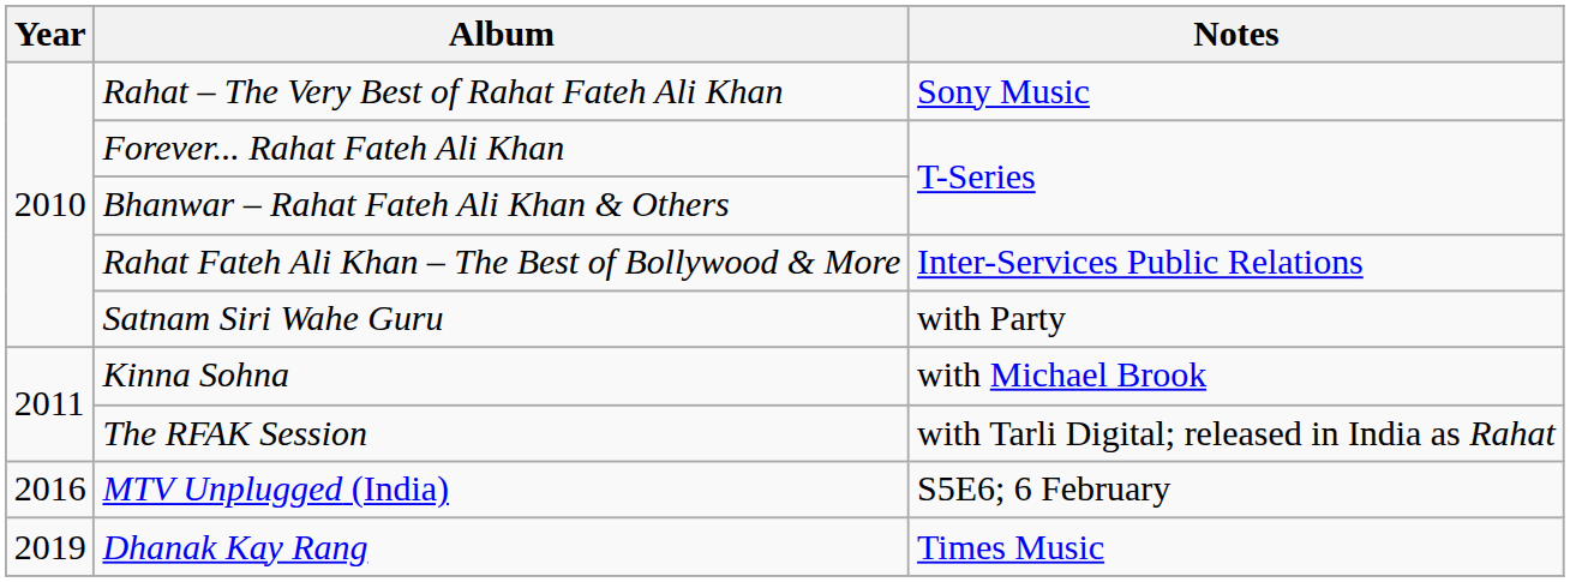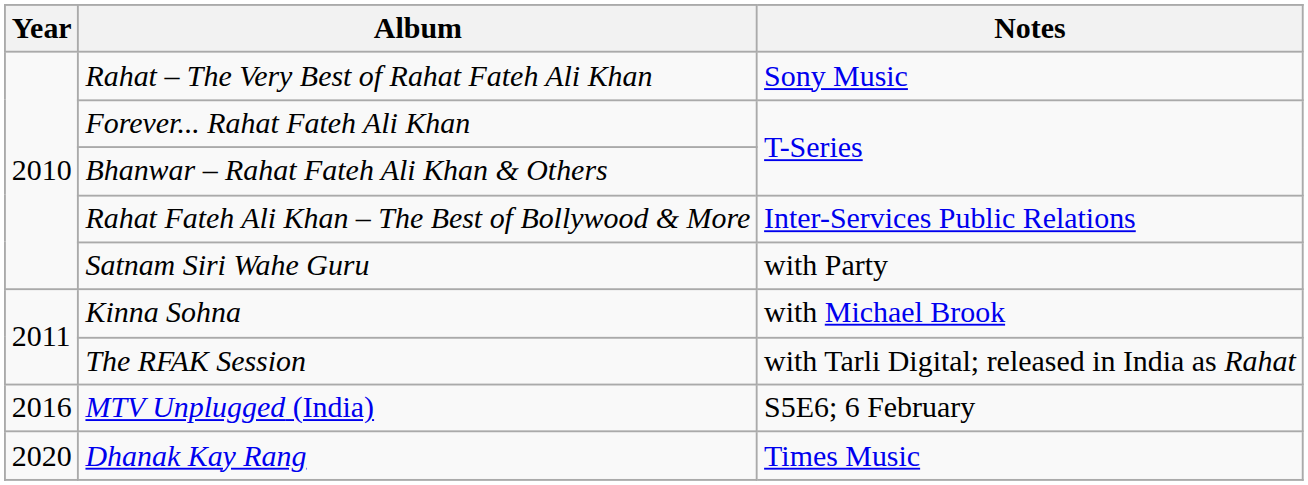 <table class="wikitable">
 <tr>
 <th>Year</th>
 <th>Album</th>
 <th>Notes</th>
 </tr>
 <tr>
 <td rowspan="5">2010</td>
 <td><em>Rahat – The Very Best of Rahat Fateh Ali Khan</em></td>
 <td><a href='#'>Sony Music</a></td>
 </tr>
 <tr>
 <td><em>Forever... Rahat Fateh Ali Khan</em></td>
 <td rowspan="2"><a href='#'>T-Series</a></td>
 </tr>
 <tr>
 <td><em>Bhanwar – Rahat Fateh Ali Khan & Others</em></td>
 </tr>
 <tr>
 <td><em>Rahat Fateh Ali Khan – The Best of Bollywood & More</em></td>
 <td><a href='#'>Inter-Services Public Relations</a></td>
 </tr>
 <tr>
 <td><em>Satnam Siri Wahe Guru</em></td>
 <td>with Party</td>
 </tr>
 <tr>
 <td rowspan="2">2011</td>
 <td><em>Kinna Sohna</em></td>
 <td>with <a href='#'>Michael Brook</a></td>
 </tr>
 <tr>
 <td><em>The RFAK Session</em></td>
 <td>with Tarli Digital; released in India as <em>Rahat</em></td>
 </tr>
 <tr>
 <td>2016</td>
 <td><a href='#'><em>MTV Unplugged</em> (India)</a></td>
 <td>S5E6; 6 February</td>
 </tr>
 <tr>
-<td>2019</td>
+<td>2020</td>
 <td><em><a href='#'>Dhanak Kay Rang</a></em></td>
 <td><a href='#'>Times Music</a></td>
 </tr>
 </table>
